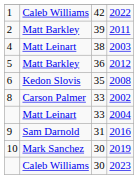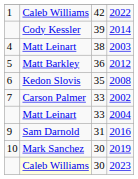 <table class="wikitable">
 <tr>
 </tr>
 <tr>
 <td>1</td>
 <td><a href='#'>Caleb Williams</a></td>
 <td>42</td>
 <td><a href='#'>2022</a></td>
 </tr>
 <tr>
-<td>2</td>
-<td><a href='#'>Matt Barkley</a></td>
+<td></td>
+<td><a href='#'>Cody Kessler</a></td>
 <td>39</td>
-<td><a href='#'>2011</a></td>
+<td><a href='#'>2014</a></td>
 </tr>
 <tr>
 <td>4</td>
 <td><a href='#'>Matt Leinart</a></td>
 <td>38</td>
 <td><a href='#'>2003</a></td>
 </tr>
 <tr>
 <td>5</td>
 <td><a href='#'>Matt Barkley</a></td>
 <td>36</td>
 <td><a href='#'>2012</a></td>
 </tr>
 <tr>
 <td>6</td>
 <td><a href='#'>Kedon Slovis</a></td>
 <td>35</td>
 <td><a href='#'>2008</a></td>
 </tr>
 <tr>
-<td>8</td>
+<td>7</td>
 <td><a href='#'>Carson Palmer</a></td>
 <td>33</td>
 <td><a href='#'>2002</a></td>
 </tr>
 <tr>
 <td></td>
 <td><a href='#'>Matt Leinart</a></td>
 <td>33</td>
 <td><a href='#'>2004</a></td>
 </tr>
 <tr>
 <td>9</td>
 <td><a href='#'>Sam Darnold</a></td>
 <td>31</td>
 <td><a href='#'>2016</a></td>
 </tr>
 <tr>
 <td>10</td>
 <td><a href='#'>Mark Sanchez</a></td>
 <td>30</td>
 <td><a href='#'>2019</a></td>
 </tr>
 <tr>
 <td></td>
-<td><a href='#'>Caleb Williams</a></td>
+<td style="background: lightyellow;"><a href='#'>Caleb Williams</a></td>
 <td>30</td>
 <td><a href='#'>2023</a></td>
 </tr>
 </table>
